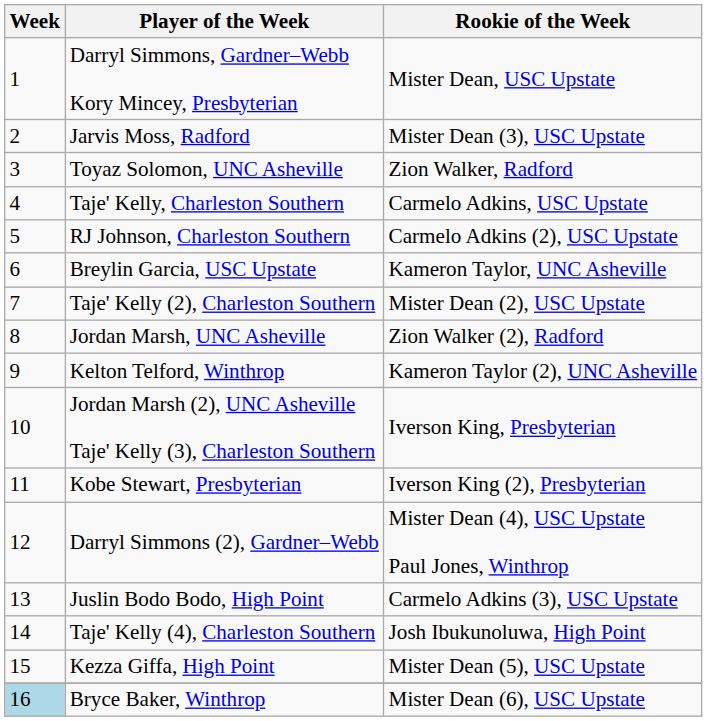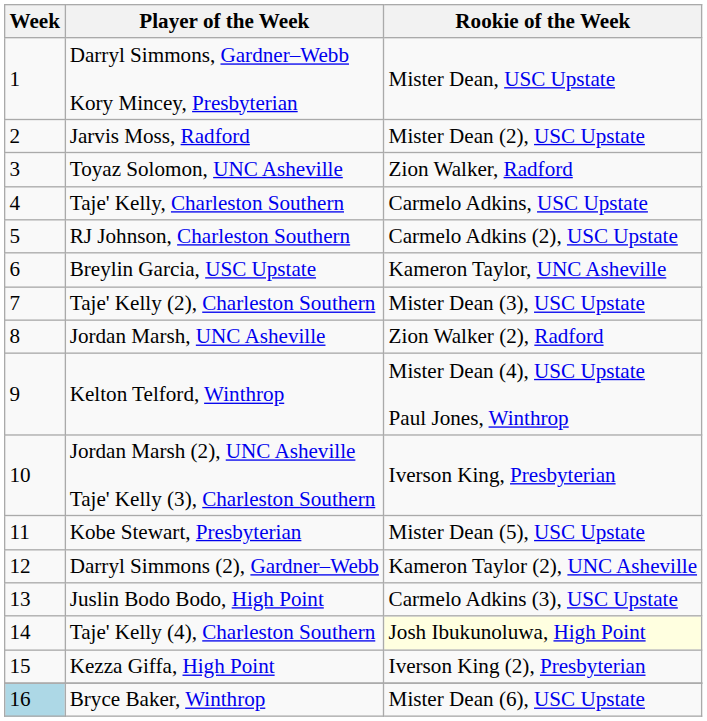 <table class="wikitable" border="1">
 <tr>
 <th align="center">Week</th>
 <th align="center">Player of the Week</th>
 <th align="center">Rookie of the Week</th>
 </tr>
 <tr>
 <td>1</td>
 <td>Darryl Simmons, <a href='#'>Gardner–Webb</a><br><br>Kory Mincey, <a href='#'>Presbyterian</a></td>
 <td>Mister Dean, <a href='#'>USC Upstate</a></td>
 </tr>
 <tr>
 <td>2</td>
 <td>Jarvis Moss, <a href='#'>Radford</a></td>
-<td>Mister Dean (3), <a href='#'>USC Upstate</a></td>
+<td>Mister Dean (2), <a href='#'>USC Upstate</a></td>
 </tr>
 <tr>
 <td>3</td>
 <td>Toyaz Solomon, <a href='#'>UNC Asheville</a></td>
 <td>Zion Walker, <a href='#'>Radford</a></td>
 </tr>
 <tr>
 <td>4</td>
 <td>Taje' Kelly, <a href='#'>Charleston Southern</a></td>
 <td>Carmelo Adkins, <a href='#'>USC Upstate</a></td>
 </tr>
 <tr>
 <td>5</td>
 <td>RJ Johnson, <a href='#'>Charleston Southern</a></td>
 <td>Carmelo Adkins (2), <a href='#'>USC Upstate</a></td>
 </tr>
 <tr>
 <td>6</td>
 <td>Breylin Garcia, <a href='#'>USC Upstate</a></td>
 <td>Kameron Taylor, <a href='#'>UNC Asheville</a></td>
 </tr>
 <tr>
 <td>7</td>
 <td>Taje' Kelly (2), <a href='#'>Charleston Southern</a></td>
-<td>Mister Dean (2), <a href='#'>USC Upstate</a></td>
+<td>Mister Dean (3), <a href='#'>USC Upstate</a></td>
 </tr>
 <tr>
 <td>8</td>
 <td>Jordan Marsh, <a href='#'>UNC Asheville</a></td>
 <td>Zion Walker (2), <a href='#'>Radford</a></td>
 </tr>
 <tr>
 <td>9</td>
 <td>Kelton Telford, <a href='#'>Winthrop</a></td>
-<td>Kameron Taylor (2), <a href='#'>UNC Asheville</a></td>
+<td>Mister Dean (4), <a href='#'>USC Upstate</a><br><br>Paul Jones, <a href='#'>Winthrop</a></td>
 </tr>
 <tr>
 <td>10</td>
 <td>Jordan Marsh (2), <a href='#'>UNC Asheville</a><br><br>Taje' Kelly (3), <a href='#'>Charleston Southern</a></td>
 <td>Iverson King, <a href='#'>Presbyterian</a></td>
 </tr>
 <tr>
 <td>11</td>
 <td>Kobe Stewart, <a href='#'>Presbyterian</a></td>
-<td>Iverson King (2), <a href='#'>Presbyterian</a></td>
+<td>Mister Dean (5), <a href='#'>USC Upstate</a></td>
 </tr>
 <tr>
 <td>12</td>
 <td>Darryl Simmons (2), <a href='#'>Gardner–Webb</a></td>
-<td>Mister Dean (4), <a href='#'>USC Upstate</a><br><br>Paul Jones, <a href='#'>Winthrop</a></td>
+<td>Kameron Taylor (2), <a href='#'>UNC Asheville</a></td>
 </tr>
 <tr>
 <td>13</td>
 <td>Juslin Bodo Bodo, <a href='#'>High Point</a></td>
 <td>Carmelo Adkins (3), <a href='#'>USC Upstate</a></td>
 </tr>
 <tr>
 <td>14</td>
 <td>Taje' Kelly (4), <a href='#'>Charleston Southern</a></td>
-<td>Josh Ibukunoluwa, <a href='#'>High Point</a></td>
+<td style="background: lightyellow;">Josh Ibukunoluwa, <a href='#'>High Point</a></td>
 </tr>
 <tr>
 <td>15</td>
 <td>Kezza Giffa, <a href='#'>High Point</a></td>
-<td>Mister Dean (5), <a href='#'>USC Upstate</a></td>
+<td>Iverson King (2), <a href='#'>Presbyterian</a></td>
 </tr>
 <tr>
 </tr>
 <tr>
 <td style="background: lightblue;">16</td>
 <td>Bryce Baker, <a href='#'>Winthrop</a></td>
 <td>Mister Dean (6), <a href='#'>USC Upstate</a></td>
 </tr>
 </table>
